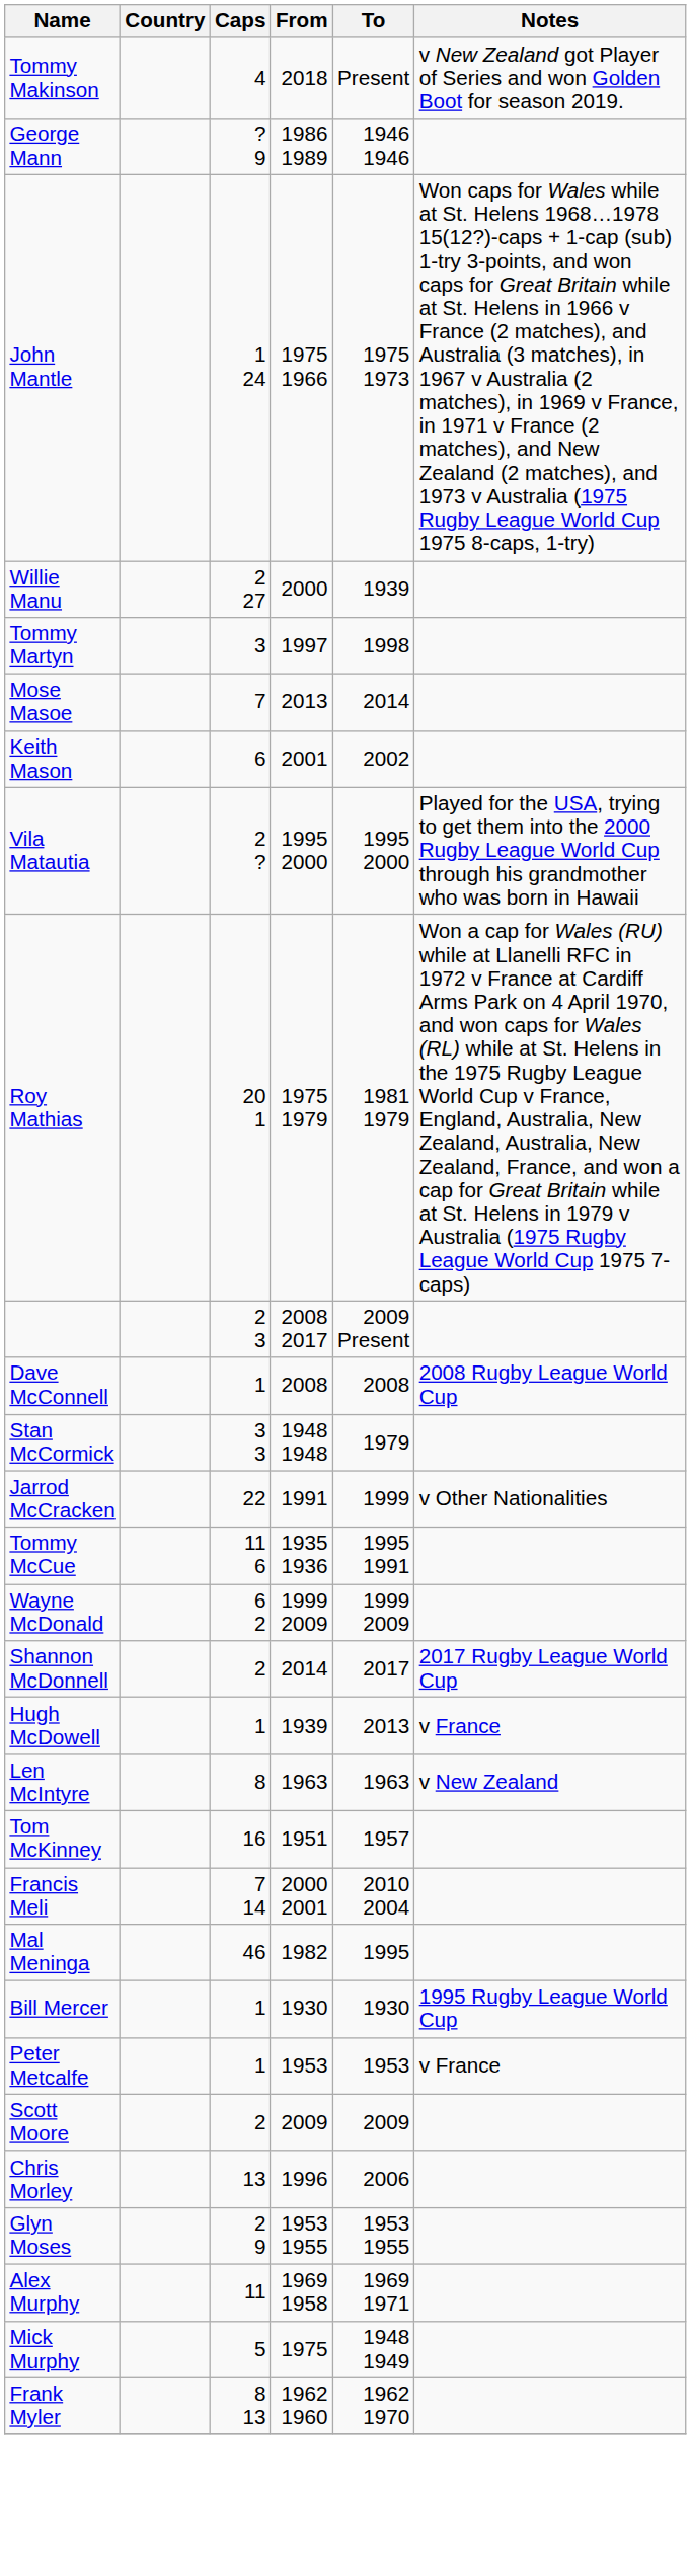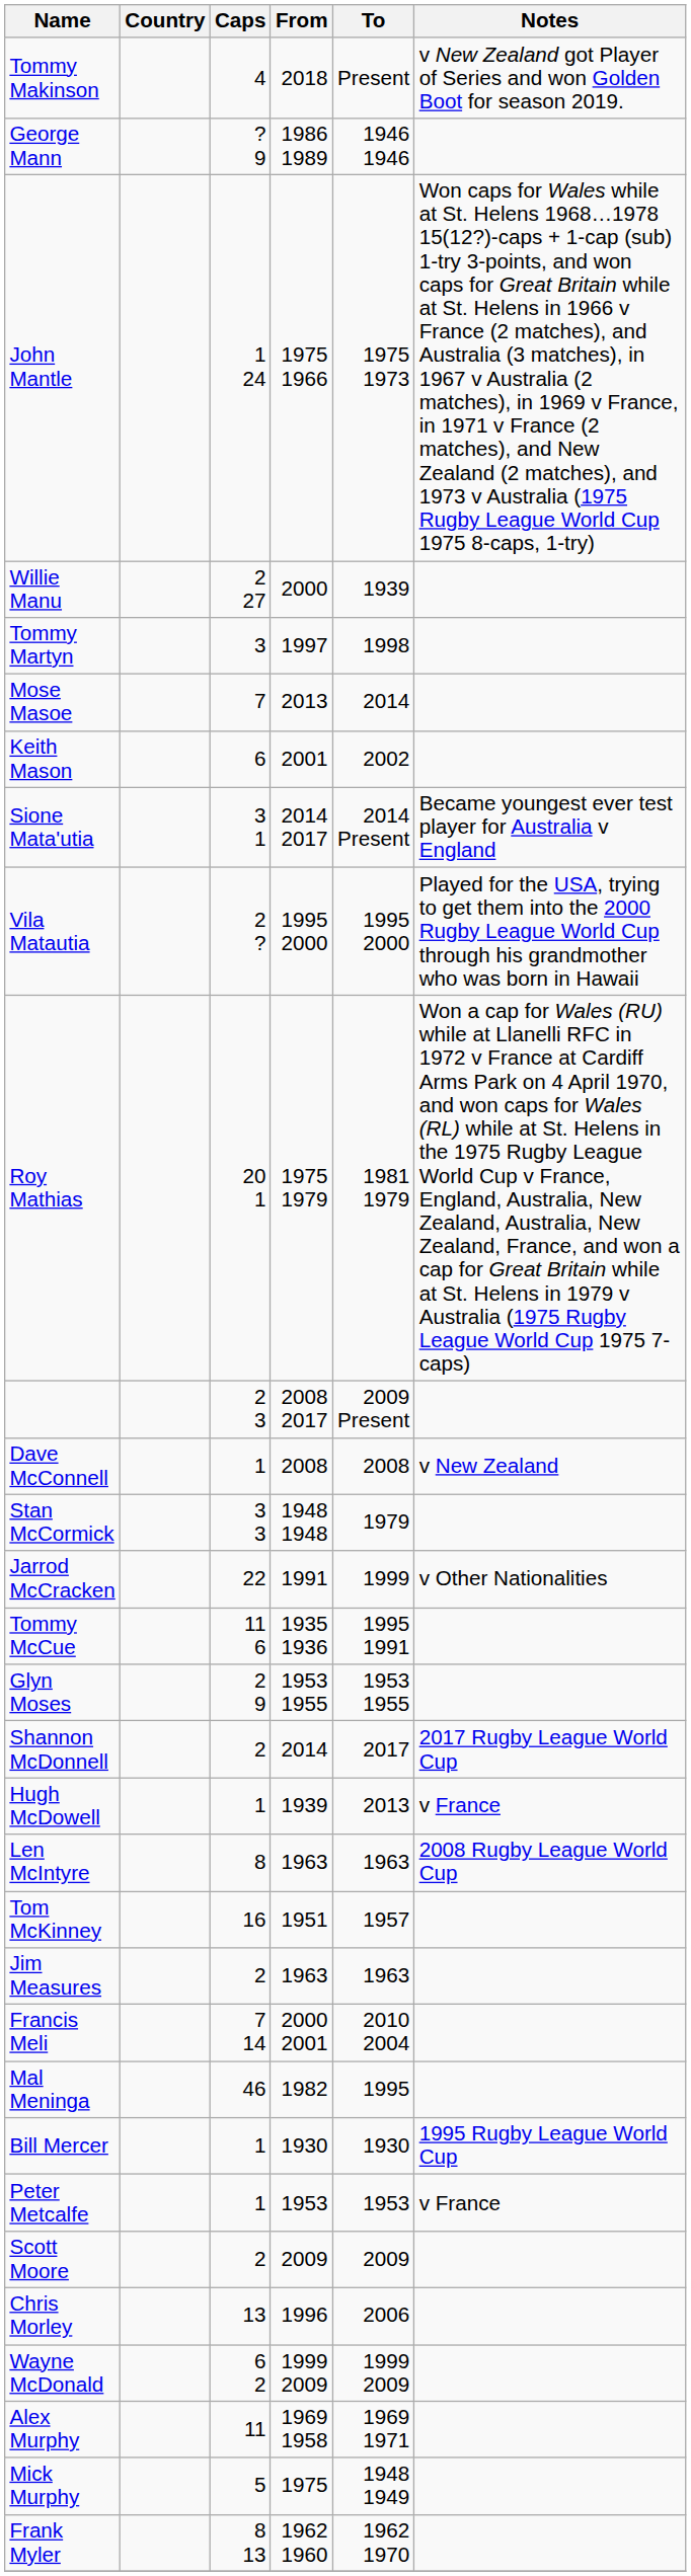 <table class="wikitable">
 <tr>
 <th width="60px">Name</th>
 <th width="30px">Country</th>
 <th width="30px">Caps</th>
 <th width="30px">From</th>
 <th width="30px">To</th>
 <th width="200px">Notes</th>
 </tr>
 <tr>
 <td align="left"><a href='#'>Tommy Makinson</a></td>
 <td align="left"></td>
 <td align="right">4</td>
 <td align="right">2018</td>
 <td align="right">Present</td>
 <td align="left">v <em>New Zealand</em> got Player of Series and won <a href='#'>Golden Boot</a> for season 2019.</td>
 </tr>
 <tr>
 <td align="left"><a href='#'>George Mann</a></td>
 <td align="left"><br></td>
 <td align="right">?<br>9</td>
 <td align="right">1986<br>1989</td>
 <td align="right">1946<br>1946</td>
 <td align="left"></td>
 </tr>
 <tr>
 <td align="left"><a href='#'>John Mantle</a></td>
 <td align="left"><br></td>
 <td align="right">1<br>24</td>
 <td align="right">1975<br>1966</td>
 <td align="right">1975<br>1973</td>
 <td align="left">Won caps for <em>Wales</em> while at St. Helens 1968…1978 15(12?)-caps + 1-cap (sub) 1-try 3-points, and won caps for <em>Great Britain</em> while at St. Helens in 1966 v France (2 matches), and Australia (3 matches), in 1967 v Australia (2 matches), in 1969 v France, in 1971 v France (2 matches), and New Zealand (2 matches), and 1973 v Australia (<a href='#'>1975 Rugby League World Cup</a> 1975 8-caps, 1-try)</td>
 </tr>
 <tr>
 <td align="left"><a href='#'>Willie Manu</a></td>
 <td align="left"></td>
 <td align="right">2<br>27</td>
 <td align="right">2000</td>
 <td align="right">1939</td>
 <td align="left"></td>
 </tr>
 <tr>
 <td align="left"><a href='#'>Tommy Martyn</a></td>
 <td align="left"></td>
 <td align="right">3</td>
 <td align="right">1997</td>
 <td align="right">1998</td>
 <td align="left"></td>
 </tr>
 <tr>
 <td align="left"><a href='#'>Mose Masoe</a></td>
 <td align="left"></td>
 <td align="right">7</td>
 <td align="right">2013</td>
 <td align="right">2014</td>
 <td align="left"></td>
 </tr>
 <tr>
 <td align="left"><a href='#'>Keith Mason</a></td>
 <td align="left"></td>
 <td align="right">6</td>
 <td align="right">2001</td>
 <td align="right">2002</td>
 <td align="left"></td>
 </tr>
 <tr>
+<td align="left"><a href='#'>Sione Mata'utia</a></td>
+<td align="left"><br></td>
+<td align="right">3<br>1</td>
+<td align="right">2014<br>2017</td>
+<td align="right">2014<br>Present</td>
+<td align="left">Became youngest ever test player for <a href='#'>Australia</a> v <a href='#'>England</a></td>
+</tr>
+<tr>
 <td align="left"><a href='#'>Vila Matautia</a></td>
 <td align="left"><br></td>
 <td align="right">2<br>?</td>
 <td align="right">1995<br>2000</td>
 <td align="right">1995<br>2000</td>
 <td align="left">Played for the <a href='#'>USA</a>, trying to get them into the <a href='#'>2000 Rugby League World Cup</a> through his grandmother who was born in Hawaii</td>
 </tr>
 <tr>
 <td align="left"><a href='#'>Roy Mathias</a></td>
 <td align="left"><br></td>
 <td align="right">20<br>1</td>
 <td align="right">1975<br>1979</td>
 <td align="right">1981<br>1979</td>
 <td align="left">Won a cap for <em>Wales (RU)</em> while at Llanelli RFC in 1972 v France at Cardiff Arms Park on 4 April 1970, and won caps for <em>Wales (RL)</em> while at St. Helens in the 1975 Rugby League World Cup v France, England, Australia, New Zealand, Australia, New Zealand, France, and won a cap for <em>Great Britain</em> while at St. Helens in 1979 v Australia (<a href='#'>1975 Rugby League World Cup</a> 1975 7-caps)</td>
 </tr>
 <tr>
 <td align="left"></td>
 <td align="left"><br></td>
 <td align="right">2<br>3</td>
 <td align="right">2008<br>2017</td>
 <td align="right">2009<br>Present</td>
 <td align="left"></td>
 </tr>
 <tr>
 <td align="left"><a href='#'>Dave McConnell</a></td>
 <td align="left"></td>
 <td align="right">1</td>
 <td align="right">2008</td>
 <td align="right">2008</td>
-<td align="left"><a href='#'>2008 Rugby League World Cup</a></td>
+<td align="left">v <a href='#'>New Zealand</a></td>
 </tr>
 <tr>
 <td align="left"><a href='#'>Stan McCormick</a></td>
 <td align="left"><br></td>
 <td align="right">3<br>3</td>
 <td align="right">1948<br>1948</td>
 <td align="right">1979</td>
 <td align="left"></td>
 </tr>
 <tr>
 <td align="left"><a href='#'>Jarrod McCracken</a></td>
 <td align="left"></td>
 <td align="right">22</td>
 <td align="right">1991</td>
 <td align="right">1999</td>
 <td align="left">v Other Nationalities</td>
 </tr>
 <tr>
 <td align="left"><a href='#'>Tommy McCue</a></td>
 <td align="left"><br></td>
 <td align="right">11<br>6</td>
 <td align="right">1935<br>1936</td>
 <td align="right">1995<br>1991</td>
 <td align="left"></td>
 </tr>
 <tr>
-<td align="left"><a href='#'>Wayne McDonald</a></td>
+<td align="left"><a href='#'>Glyn Moses</a></td>
 <td align="left"><br></td>
-<td align="right">6<br>2</td>
-<td align="right">1999<br>2009</td>
-<td align="right">1999<br>2009</td>
+<td align="right">2<br>9</td>
+<td align="right">1953<br>1955</td>
+<td align="right">1953<br>1955</td>
 <td align="left"></td>
 </tr>
 <tr>
 <td align="left"><a href='#'>Shannon McDonnell</a></td>
 <td align="left"></td>
 <td align="right">2</td>
 <td align="right">2014</td>
 <td align="right">2017</td>
 <td align="left"><a href='#'>2017 Rugby League World Cup</a></td>
 </tr>
 <tr>
 <td align="left"><a href='#'>Hugh McDowell</a></td>
 <td align="left"></td>
 <td align="right">1</td>
 <td align="right">1939</td>
 <td align="right">2013</td>
 <td align="left">v <a href='#'>France</a></td>
 </tr>
 <tr>
 <td align="left"><a href='#'>Len McIntyre</a></td>
 <td align="left"></td>
 <td align="right">8</td>
 <td align="right">1963</td>
 <td align="right">1963</td>
-<td align="left">v <a href='#'>New Zealand</a></td>
+<td align="left"><a href='#'>2008 Rugby League World Cup</a></td>
 </tr>
 <tr>
 <td align="left"><a href='#'>Tom McKinney</a></td>
 <td align="left"></td>
 <td align="right">16</td>
 <td align="right">1951</td>
 <td align="right">1957</td>
+<td align="left"></td>
+</tr>
+<tr>
+<td align="left"><a href='#'>Jim Measures</a></td>
+<td align="left"></td>
+<td align="right">2</td>
+<td align="right">1963</td>
+<td align="right">1963</td>
 <td align="left"></td>
 </tr>
 <tr>
 <td align="left"><a href='#'>Francis Meli</a></td>
 <td align="left"><br></td>
 <td align="right">7<br>14</td>
 <td align="right">2000<br>2001</td>
 <td align="right">2010<br>2004</td>
 <td align="left"></td>
 </tr>
 <tr>
 <td align="left"><a href='#'>Mal Meninga</a></td>
 <td align="left"></td>
 <td align="right">46</td>
 <td align="right">1982</td>
 <td align="right">1995</td>
 <td align="left"></td>
 </tr>
 <tr>
 <td align="left"><a href='#'>Bill Mercer</a></td>
 <td align="left"></td>
 <td align="right">1</td>
 <td align="right">1930</td>
 <td align="right">1930</td>
 <td align="left"><a href='#'>1995 Rugby League World Cup</a></td>
 </tr>
 <tr>
 <td align="left"><a href='#'>Peter Metcalfe</a></td>
 <td align="left"></td>
 <td align="right">1</td>
 <td align="right">1953</td>
 <td align="right">1953</td>
 <td align="left">v France</td>
 </tr>
 <tr>
 <td align="left"><a href='#'>Scott Moore</a></td>
 <td align="left"></td>
 <td align="right">2</td>
 <td align="right">2009</td>
 <td align="right">2009</td>
 <td align="left"></td>
 </tr>
 <tr>
 <td align="left"><a href='#'>Chris Morley</a></td>
 <td align="left"></td>
 <td align="right">13</td>
 <td align="right">1996</td>
 <td align="right">2006</td>
 <td align="left"></td>
 </tr>
 <tr>
-<td align="left"><a href='#'>Glyn Moses</a></td>
+<td align="left"><a href='#'>Wayne McDonald</a></td>
 <td align="left"><br></td>
-<td align="right">2<br>9</td>
-<td align="right">1953<br>1955</td>
-<td align="right">1953<br>1955</td>
+<td align="right">6<br>2</td>
+<td align="right">1999<br>2009</td>
+<td align="right">1999<br>2009</td>
 <td align="left"></td>
 </tr>
 <tr>
 <td align="left"><a href='#'>Alex Murphy</a></td>
 <td align="left"><br></td>
 <td align="right">11</td>
 <td align="right">1969<br>1958</td>
 <td align="right">1969<br>1971</td>
 <td align="left"></td>
 </tr>
 <tr>
 <td align="left"><a href='#'>Mick Murphy</a></td>
 <td align="left"></td>
 <td align="right">5</td>
 <td align="right">1975</td>
 <td align="right">1948<br>1949</td>
 <td align="left"></td>
 </tr>
 <tr>
 <td align="left"><a href='#'>Frank Myler</a></td>
 <td align="left"><br></td>
 <td align="right">8<br>13</td>
 <td align="right">1962<br>1960</td>
 <td align="right">1962<br>1970</td>
 <td align="left"></td>
 </tr>
 <tr>
 </tr>
 </table>
